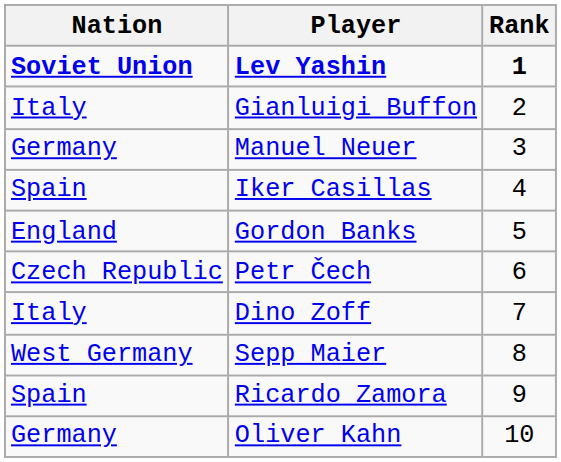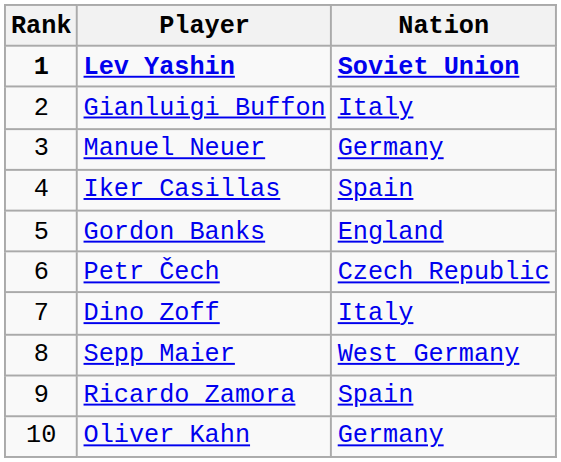 <table class="wikitable">
 <tr>
+<th>Rank</th>
+<th>Player</th>
 <th>Nation</th>
-<th>Player</th>
-<th>Rank</th>
 </tr>
 <tr>
+<td align="center"><strong>1</strong></td>
+<td><strong><a href='#'>Lev Yashin</a></strong></td>
 <td><strong> <a href='#'>Soviet Union</a></strong></td>
-<td><strong><a href='#'>Lev Yashin</a></strong></td>
-<td align="center"><strong>1</strong></td>
 </tr>
 <tr>
+<td align="center">2</td>
+<td><a href='#'>Gianluigi Buffon</a></td>
 <td> <a href='#'>Italy</a></td>
-<td><a href='#'>Gianluigi Buffon</a></td>
-<td align="center">2</td>
 </tr>
 <tr>
+<td align="center">3</td>
+<td><a href='#'>Manuel Neuer</a></td>
 <td> <a href='#'>Germany</a></td>
-<td><a href='#'>Manuel Neuer</a></td>
-<td align="center">3</td>
 </tr>
 <tr>
+<td align="center">4</td>
+<td><a href='#'>Iker Casillas</a></td>
 <td> <a href='#'>Spain</a></td>
-<td><a href='#'>Iker Casillas</a></td>
-<td align="center">4</td>
 </tr>
 <tr>
+<td align="center">5</td>
+<td><a href='#'>Gordon Banks</a></td>
 <td> <a href='#'>England</a></td>
-<td><a href='#'>Gordon Banks</a></td>
-<td align="center">5</td>
 </tr>
 <tr>
+<td align="center">6</td>
+<td><a href='#'>Petr Čech</a></td>
 <td> <a href='#'>Czech Republic</a></td>
-<td><a href='#'>Petr Čech</a></td>
-<td align="center">6</td>
 </tr>
 <tr>
+<td align="center">7</td>
+<td><a href='#'>Dino Zoff</a></td>
 <td> <a href='#'>Italy</a></td>
-<td><a href='#'>Dino Zoff</a></td>
-<td align="center">7</td>
 </tr>
 <tr>
+<td align="center">8</td>
+<td><a href='#'>Sepp Maier</a></td>
 <td> <a href='#'>West Germany</a></td>
-<td><a href='#'>Sepp Maier</a></td>
-<td align="center">8</td>
 </tr>
 <tr>
+<td align="center">9</td>
+<td><a href='#'>Ricardo Zamora</a></td>
 <td> <a href='#'>Spain</a></td>
-<td><a href='#'>Ricardo Zamora</a></td>
-<td align="center">9</td>
 </tr>
 <tr>
+<td align="center">10</td>
+<td><a href='#'>Oliver Kahn</a></td>
 <td> <a href='#'>Germany</a></td>
-<td><a href='#'>Oliver Kahn</a></td>
-<td align="center">10</td>
 </tr>
 </table>
